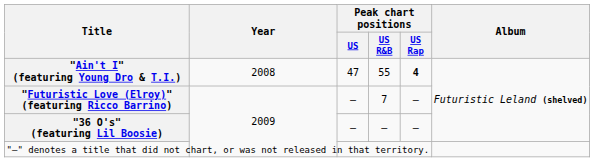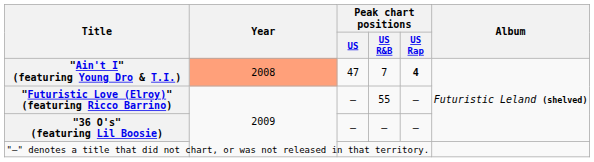 <table class="wikitable plainrowheaders" style="text-align:center;">
 <tr>
 <th scope="col" rowspan="2" style="width:18em;">Title</th>
 <th scope="col" rowspan="2">Year</th>
 <th scope="col" colspan="3">Peak chart positions</th>
 <th scope="col" rowspan="2">Album</th>
 </tr>
 <tr>
 <th scope="col" style="width:3em;font-size:90%;"><a href='#'>US</a><br></th>
 <th scope="col" style="width:3em;font-size:90%;"><a href='#'>US<br>R&B</a><br></th>
 <th scope="col" style="width:3em;font-size:90%;"><a href='#'>US<br>Rap</a><br></th>
 </tr>
 <tr>
 <th scope="row">"<a href='#'>Ain't I</a>" <br> <span>(featuring <a href='#'>Young Dro</a> & <a href='#'>T.I.</a>)</span></th>
-<td>2008</td>
+<td style="background: lightsalmon;">2008</td>
 <td>47</td>
-<td>55</td>
+<td>7</td>
 <td><strong>4</strong></td>
 <td rowspan="3"><em>Futuristic Leland</em> <small><strong>(shelved)</strong></small></td>
 </tr>
 <tr>
 <th scope="row">"<a href='#'>Futuristic Love (Elroy)</a>" <br> <span>(featuring <a href='#'>Ricco Barrino</a>)</span></th>
 <td rowspan="3">2009</td>
 <td>—</td>
-<td>7</td>
+<td>55</td>
 <td>—</td>
 </tr>
 <tr>
 <th scope="row">"36 O's" <br> <span>(featuring <a href='#'>Lil Boosie</a>)</span></th>
 <td>—</td>
 <td>—</td>
 <td>—</td>
 </tr>
 <tr>
 <td colspan="5" style="font-size:90%">"—" denotes a title that did not chart, or was not released in that territory.</td>
 </tr>
 </table>
